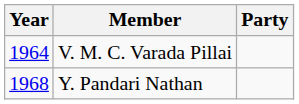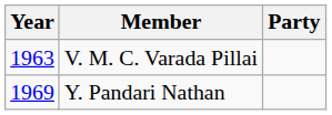 <table class="wikitable sortable">
 <tr>
 <th>Year</th>
 <th>Member</th>
 <th colspan=2>Party</th>
 </tr>
 <tr>
-<td><a href='#'>1964</a></td>
+<td><a href='#'>1963</a></td>
 <td>V. M. C. Varada Pillai</td>
 <td></td>
 </tr>
 <tr>
-<td><a href='#'>1968</a></td>
+<td><a href='#'>1969</a></td>
 <td>Y. Pandari Nathan</td>
 <td></td>
 </tr>
 </table>
